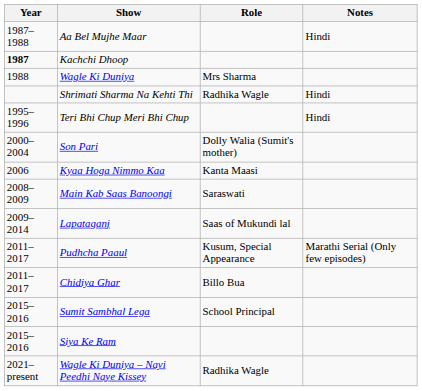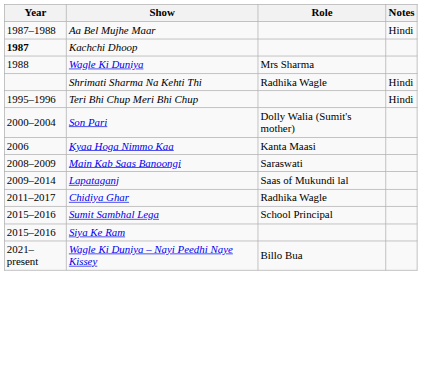 <table class="wikitable sortable">
 <tr>
 <th>Year</th>
 <th>Show</th>
 <th>Role</th>
 <th>Notes</th>
 </tr>
 <tr>
 <td>1987–1988</td>
 <td><em>Aa Bel Mujhe Maar</em></td>
 <td></td>
 <td>Hindi</td>
 </tr>
 <tr>
 <td><strong>1987</strong></td>
 <td><em>Kachchi Dhoop</em></td>
 <td></td>
 <td></td>
 </tr>
 <tr>
 <td>1988</td>
 <td><em><a href='#'>Wagle Ki Duniya</a></em></td>
 <td>Mrs Sharma</td>
 <td></td>
 </tr>
 <tr>
 <td></td>
 <td><em>Shrimati Sharma Na Kehti Thi</em></td>
 <td>Radhika Wagle</td>
 <td>Hindi</td>
 </tr>
 <tr>
 <td>1995–1996</td>
 <td><em>Teri Bhi Chup Meri Bhi Chup</em></td>
 <td></td>
 <td>Hindi</td>
 </tr>
 <tr>
 <td>2000–2004</td>
 <td><em><a href='#'>Son Pari</a></em></td>
 <td>Dolly Walia (Sumit's mother)</td>
 <td></td>
 </tr>
 <tr>
 <td>2006</td>
 <td><em><a href='#'>Kyaa Hoga Nimmo Kaa</a></em></td>
 <td>Kanta Maasi</td>
 <td></td>
 </tr>
 <tr>
 <td>2008–2009</td>
 <td><em><a href='#'>Main Kab Saas Banoongi</a></em></td>
 <td>Saraswati</td>
 <td></td>
 </tr>
 <tr>
 <td>2009–2014</td>
 <td><em><a href='#'>Lapataganj</a></em></td>
 <td>Saas of Mukundi lal</td>
 <td></td>
 </tr>
 <tr>
 <td>2011–2017</td>
-<td><em><a href='#'>Pudhcha Paaul</a></em></td>
-<td>Kusum, Special Appearance</td>
-<td>Marathi Serial (Only few episodes)</td>
-</tr>
-<tr>
-<td>2011–2017</td>
 <td><em><a href='#'>Chidiya Ghar</a></em></td>
-<td>Billo Bua</td>
+<td>Radhika Wagle</td>
 <td></td>
 </tr>
 <tr>
 <td>2015–2016</td>
 <td><em><a href='#'>Sumit Sambhal Lega</a></em></td>
 <td>School Principal</td>
 <td></td>
 </tr>
 <tr>
 <td>2015–2016</td>
 <td><em><a href='#'>Siya Ke Ram</a></em></td>
 <td></td>
 <td></td>
 </tr>
 <tr>
 <td>2021–present</td>
 <td><em><a href='#'>Wagle Ki Duniya – Nayi Peedhi Naye Kissey</a></em></td>
-<td>Radhika Wagle</td>
+<td>Billo Bua</td>
 <td></td>
 </tr>
 </table>
